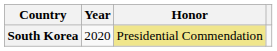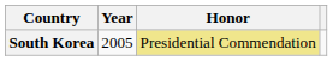 <table class="wikitable plainrowheaders sortable" style="margin-right: 0;">
 <tr>
 <th scope="col">Country</th>
 <th scope="col">Year</th>
 <th scope="col">Honor</th>
 <th scope="col" class="unsortable"></th>
 </tr>
 <tr>
 <th scope="row">South Korea</th>
-<td style="text-align:center">2020</td>
+<td style="text-align:center">2005</td>
 <td style="background: khaki;">Presidential Commendation</td>
 <td style="text-align:center"></td>
 </tr>
 </table>
